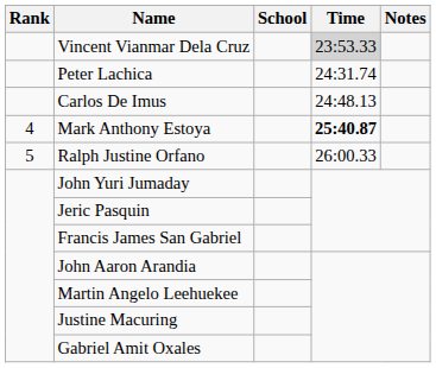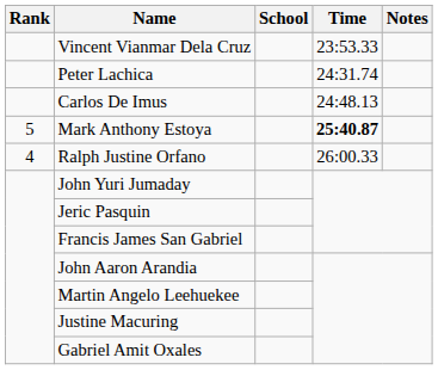 <table class="wikitable sortable" style="text-align:center">
 <tr>
 <th>Rank</th>
 <th>Name</th>
 <th>School</th>
 <th>Time</th>
 <th>Notes</th>
 </tr>
 <tr>
 <td></td>
 <td align=left>Vincent Vianmar Dela Cruz</td>
 <td align=left></td>
-<td style="background: lightgrey;">23:53.33</td>
+<td>23:53.33</td>
 <td></td>
 </tr>
 <tr>
 <td></td>
 <td align=left>Peter Lachica</td>
 <td align=left></td>
 <td>24:31.74</td>
 <td></td>
 </tr>
 <tr>
 <td></td>
 <td align=left>Carlos De Imus</td>
 <td align=left></td>
 <td>24:48.13</td>
 <td></td>
 </tr>
 <tr>
-<td>4</td>
+<td>5</td>
 <td align=left>Mark Anthony Estoya</td>
 <td align=left></td>
 <td><strong>25:40.87</strong></td>
 <td></td>
 </tr>
 <tr>
-<td>5</td>
+<td>4</td>
 <td align=left>Ralph Justine Orfano</td>
 <td align=left></td>
 <td>26:00.33</td>
 <td></td>
 </tr>
 <tr>
 <td rowspan=7></td>
 <td align=left>John Yuri Jumaday</td>
 <td align=left></td>
 <td rowspan=3 colspan=3></td>
 </tr>
 <tr>
 <td align=left>Jeric Pasquin</td>
 <td align=left></td>
 </tr>
 <tr>
 <td align=left>Francis James San Gabriel</td>
 <td align=left></td>
 </tr>
 <tr>
 <td align=left>John Aaron Arandia</td>
 <td align=left></td>
 <td rowspan=4 colspan=4></td>
 </tr>
 <tr>
 <td align=left>Martin Angelo Leehuekee</td>
 <td align=left></td>
 </tr>
 <tr>
 <td align=left>Justine Macuring</td>
 <td align=left></td>
 </tr>
 <tr>
 <td align=left>Gabriel Amit Oxales</td>
 <td align=left></td>
 </tr>
 </table>
